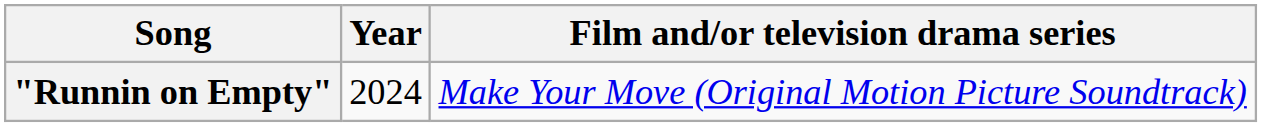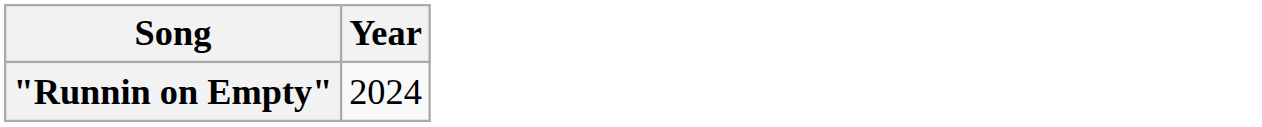 <table class="wikitable plainrowheaders" style="text-align:center;" border="1">
 <tr>
 <th scope="col">Song</th>
 <th scope="col">Year</th>
-<th scope="col">Film and/or television drama series</th>
 </tr>
 <tr>
 <th scope="row">"Runnin on Empty"</th>
 <td>2024</td>
-<td><em><a href='#'>Make Your Move (Original Motion Picture Soundtrack)</a></em></td>
 </tr>
 </table>
